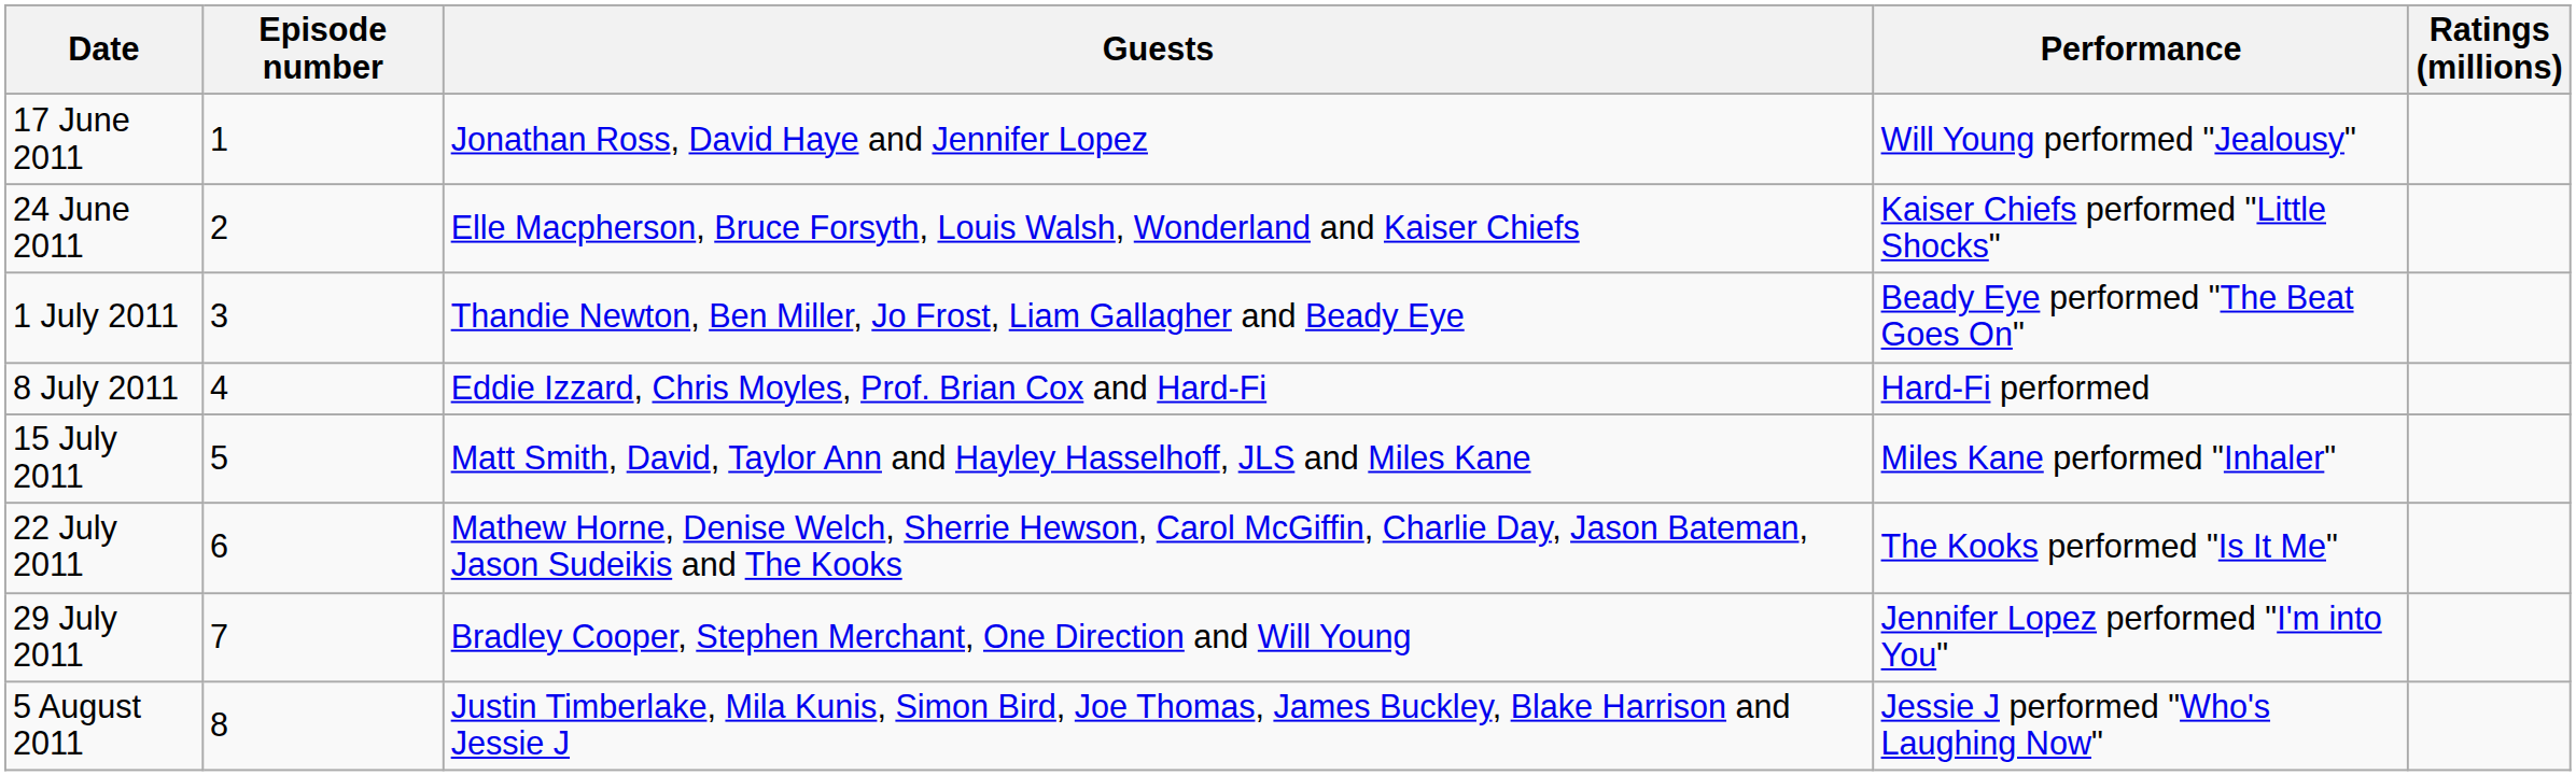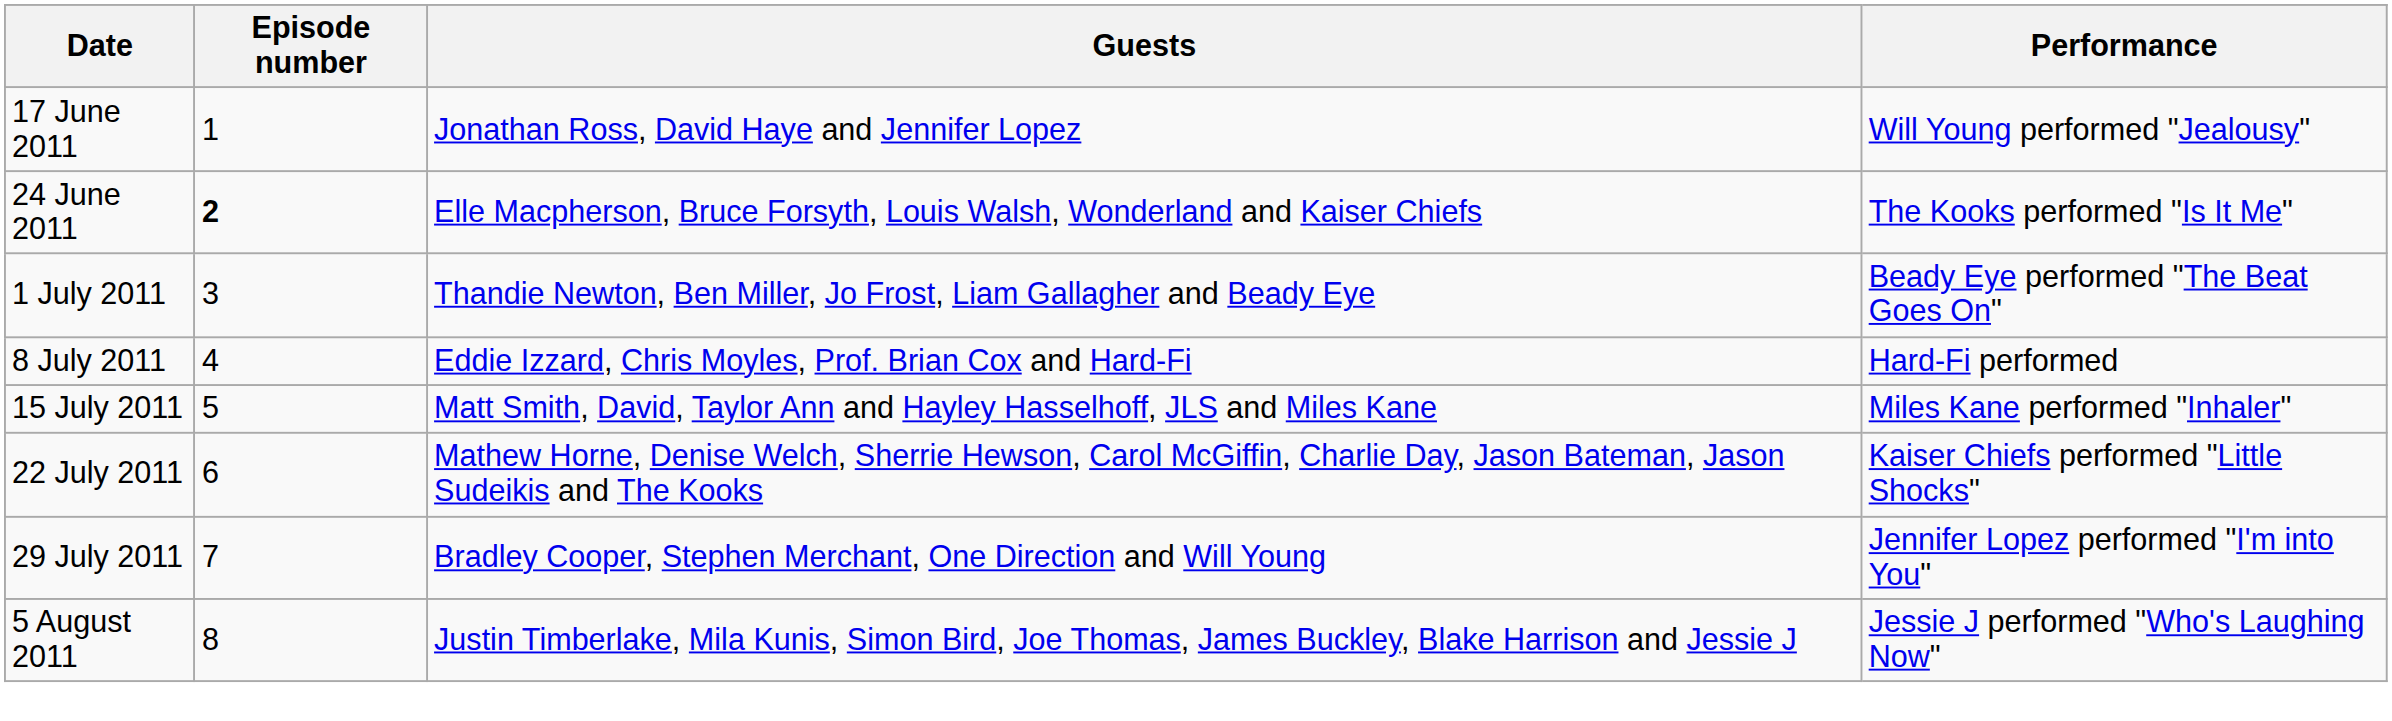 <table class="wikitable">
 <tr>
 <th>Date</th>
 <th>Episode number</th>
 <th>Guests</th>
 <th>Performance</th>
-<th>Ratings<br>(millions)</th>
 </tr>
 <tr>
 <td>17 June 2011</td>
 <td>1</td>
 <td><a href='#'>Jonathan Ross</a>, <a href='#'>David Haye</a> and <a href='#'>Jennifer Lopez</a></td>
 <td><a href='#'>Will Young</a> performed "<a href='#'>Jealousy</a>"</td>
-<td></td>
 </tr>
 <tr>
 <td>24 June 2011</td>
-<td>2</td>
+<td><strong>2</strong></td>
 <td><a href='#'>Elle Macpherson</a>, <a href='#'>Bruce Forsyth</a>, <a href='#'>Louis Walsh</a>, <a href='#'>Wonderland</a> and <a href='#'>Kaiser Chiefs</a></td>
-<td><a href='#'>Kaiser Chiefs</a> performed "<a href='#'>Little Shocks</a>"</td>
-<td></td>
+<td><a href='#'>The Kooks</a> performed "<a href='#'>Is It Me</a>"</td>
 </tr>
 <tr>
 <td>1 July 2011</td>
 <td>3</td>
 <td><a href='#'>Thandie Newton</a>, <a href='#'>Ben Miller</a>, <a href='#'>Jo Frost</a>, <a href='#'>Liam Gallagher</a> and <a href='#'>Beady Eye</a></td>
 <td><a href='#'>Beady Eye</a> performed "<a href='#'>The Beat Goes On</a>"</td>
-<td></td>
 </tr>
 <tr>
 <td>8 July 2011</td>
 <td>4</td>
 <td><a href='#'>Eddie Izzard</a>, <a href='#'>Chris Moyles</a>, <a href='#'>Prof. Brian Cox</a> and <a href='#'>Hard-Fi</a></td>
 <td><a href='#'>Hard-Fi</a> performed</td>
-<td></td>
 </tr>
 <tr>
 <td>15 July 2011</td>
 <td>5</td>
 <td><a href='#'>Matt Smith</a>, <a href='#'>David</a>, <a href='#'>Taylor Ann</a> and <a href='#'>Hayley Hasselhoff</a>, <a href='#'>JLS</a> and <a href='#'>Miles Kane</a></td>
 <td><a href='#'>Miles Kane</a> performed "<a href='#'>Inhaler</a>"</td>
-<td></td>
 </tr>
 <tr>
 <td>22 July 2011</td>
 <td>6</td>
 <td><a href='#'>Mathew Horne</a>, <a href='#'>Denise Welch</a>, <a href='#'>Sherrie Hewson</a>, <a href='#'>Carol McGiffin</a>, <a href='#'>Charlie Day</a>, <a href='#'>Jason Bateman</a>, <a href='#'>Jason Sudeikis</a> and <a href='#'>The Kooks</a></td>
-<td><a href='#'>The Kooks</a> performed "<a href='#'>Is It Me</a>"</td>
-<td></td>
+<td><a href='#'>Kaiser Chiefs</a> performed "<a href='#'>Little Shocks</a>"</td>
 </tr>
 <tr>
 <td>29 July 2011</td>
 <td>7</td>
 <td><a href='#'>Bradley Cooper</a>, <a href='#'>Stephen Merchant</a>, <a href='#'>One Direction</a> and <a href='#'>Will Young</a></td>
 <td><a href='#'>Jennifer Lopez</a> performed "<a href='#'>I'm into You</a>"</td>
-<td></td>
 </tr>
 <tr>
 <td>5 August 2011</td>
 <td>8</td>
 <td><a href='#'>Justin Timberlake</a>, <a href='#'>Mila Kunis</a>, <a href='#'>Simon Bird</a>, <a href='#'>Joe Thomas</a>, <a href='#'>James Buckley</a>, <a href='#'>Blake Harrison</a> and <a href='#'>Jessie J</a></td>
 <td><a href='#'>Jessie J</a> performed "<a href='#'>Who's Laughing Now</a>"</td>
-<td></td>
 </tr>
 </table>
